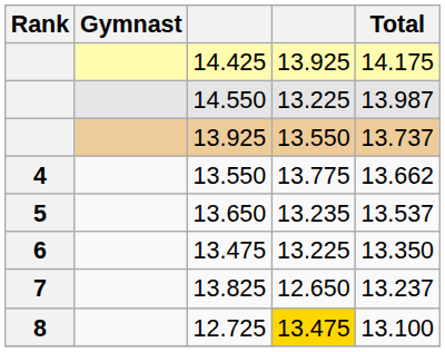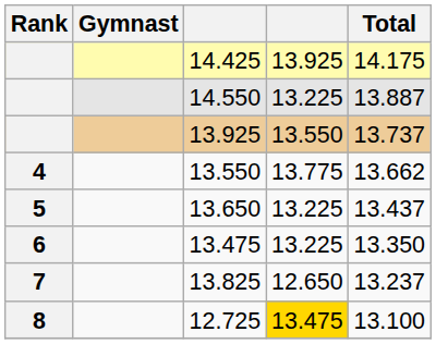 <table class="wikitable sortable" style="text-align:center; font-size:95%">
 <tr>
 <th scope=col>Rank</th>
 <th scope=col>Gymnast</th>
 <th scope=col></th>
 <th scope=col></th>
 <th scope=col>Total</th>
 </tr>
 <tr bgcolor=fffcaf>
 <th scope=row style="text-align:center"></th>
 <td align=left></td>
 <td>14.425</td>
 <td>13.925</td>
 <td>14.175</td>
 </tr>
 <tr bgcolor=e5e5e5>
 <th scope=row style="text-align:center"></th>
 <td align=left></td>
 <td>14.550</td>
 <td>13.225</td>
-<td>13.987</td>
+<td>13.887</td>
 </tr>
 <tr bgcolor=eecc99>
 <th scope=row style="text-align:center"></th>
 <td align=left></td>
 <td>13.925</td>
 <td>13.550</td>
 <td>13.737</td>
 </tr>
 <tr>
 <th scope=row style="text-align:center">4</th>
 <td align=left></td>
 <td>13.550</td>
 <td>13.775</td>
 <td>13.662</td>
 </tr>
 <tr>
 <th scope=row style="text-align:center">5</th>
 <td align=left></td>
 <td>13.650</td>
-<td>13.235</td>
-<td>13.537</td>
+<td>13.225</td>
+<td>13.437</td>
 </tr>
 <tr>
 <th scope=row style="text-align:center">6</th>
 <td align=left></td>
 <td>13.475</td>
 <td>13.225</td>
 <td>13.350</td>
 </tr>
 <tr>
 <th scope=row style="text-align:center">7</th>
 <td align=left></td>
 <td>13.825</td>
 <td>12.650</td>
 <td>13.237</td>
 </tr>
 <tr>
 <th scope=row style="text-align:center">8</th>
 <td align=left></td>
 <td>12.725</td>
 <td style="background: gold;">13.475</td>
 <td>13.100</td>
 </tr>
 <tr>
 </tr>
 </table>
